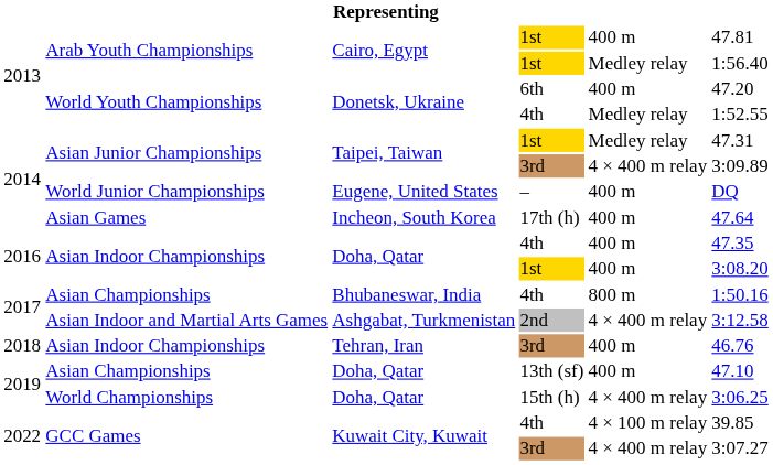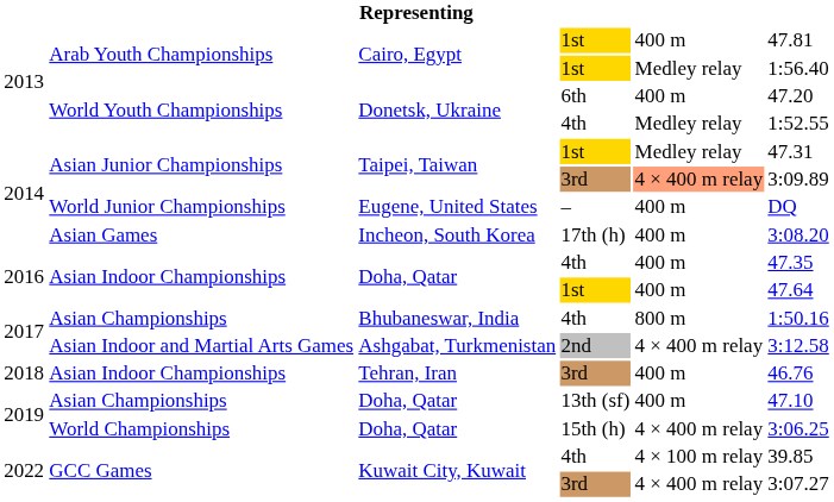 <table>
 <tr>
 <th colspan="6">Representing </th>
 </tr>
 <tr>
 <td rowspan=4>2013</td>
 <td rowspan=2><a href='#'>Arab Youth Championships</a></td>
 <td rowspan=2><a href='#'>Cairo, Egypt</a></td>
 <td bgcolor=gold>1st</td>
 <td>400 m</td>
 <td>47.81</td>
 </tr>
 <tr>
 <td bgcolor=gold>1st</td>
 <td>Medley relay</td>
 <td>1:56.40</td>
 </tr>
 <tr>
 <td rowspan=2><a href='#'>World Youth Championships</a></td>
 <td rowspan=2><a href='#'>Donetsk, Ukraine</a></td>
 <td>6th</td>
 <td>400 m</td>
 <td>47.20</td>
 </tr>
 <tr>
 <td>4th</td>
 <td>Medley relay</td>
 <td>1:52.55</td>
 </tr>
 <tr>
 <td rowspan=4>2014</td>
 <td rowspan=2><a href='#'>Asian Junior Championships</a></td>
 <td rowspan=2><a href='#'>Taipei, Taiwan</a></td>
 <td bgcolor=gold>1st</td>
 <td>Medley relay</td>
 <td>47.31</td>
 </tr>
 <tr>
 <td bgcolor=cc9966>3rd</td>
-<td>4 × 400 m relay</td>
+<td style="background: lightsalmon;">4 × 400 m relay</td>
 <td>3:09.89</td>
 </tr>
 <tr>
 <td><a href='#'>World Junior Championships</a></td>
 <td><a href='#'>Eugene, United States</a></td>
 <td>–</td>
 <td>400 m</td>
 <td><a href='#'>DQ</a></td>
 </tr>
 <tr>
 <td><a href='#'>Asian Games</a></td>
 <td><a href='#'>Incheon, South Korea</a></td>
 <td>17th (h)</td>
 <td>400 m</td>
-<td><a href='#'>47.64</a></td>
+<td><a href='#'>3:08.20</a></td>
 </tr>
 <tr>
 <td rowspan=2>2016</td>
 <td rowspan=2><a href='#'>Asian Indoor Championships</a></td>
 <td rowspan=2><a href='#'>Doha, Qatar</a></td>
 <td>4th</td>
 <td>400 m</td>
 <td><a href='#'>47.35</a></td>
 </tr>
 <tr>
 <td bgcolor=gold>1st</td>
 <td>400 m</td>
-<td><a href='#'>3:08.20</a></td>
+<td><a href='#'>47.64</a></td>
 </tr>
 <tr>
 <td rowspan=2>2017</td>
 <td><a href='#'>Asian Championships</a></td>
 <td><a href='#'>Bhubaneswar, India</a></td>
 <td>4th</td>
 <td>800 m</td>
 <td><a href='#'>1:50.16</a></td>
 </tr>
 <tr>
 <td><a href='#'>Asian Indoor and Martial Arts Games</a></td>
 <td><a href='#'>Ashgabat, Turkmenistan</a></td>
 <td bgcolor=silver>2nd</td>
 <td>4 × 400 m relay</td>
 <td><a href='#'>3:12.58</a></td>
 </tr>
 <tr>
 <td>2018</td>
 <td><a href='#'>Asian Indoor Championships</a></td>
 <td><a href='#'>Tehran, Iran</a></td>
 <td bgcolor=cc9966>3rd</td>
 <td>400 m</td>
 <td><a href='#'>46.76</a></td>
 </tr>
 <tr>
 <td rowspan=2>2019</td>
 <td><a href='#'>Asian Championships</a></td>
 <td><a href='#'>Doha, Qatar</a></td>
 <td>13th (sf)</td>
 <td>400 m</td>
 <td><a href='#'>47.10</a></td>
 </tr>
 <tr>
 <td><a href='#'>World Championships</a></td>
 <td><a href='#'>Doha, Qatar</a></td>
 <td>15th (h)</td>
 <td>4 × 400 m relay</td>
 <td><a href='#'>3:06.25</a></td>
 </tr>
 <tr>
 <td rowspan=2>2022</td>
 <td rowspan=2><a href='#'>GCC Games</a></td>
 <td rowspan=2><a href='#'>Kuwait City, Kuwait</a></td>
 <td>4th</td>
 <td>4 × 100 m relay</td>
 <td>39.85</td>
 </tr>
 <tr>
 <td bgcolor=cc9966>3rd</td>
 <td>4 × 400 m relay</td>
 <td>3:07.27</td>
 </tr>
 </table>
